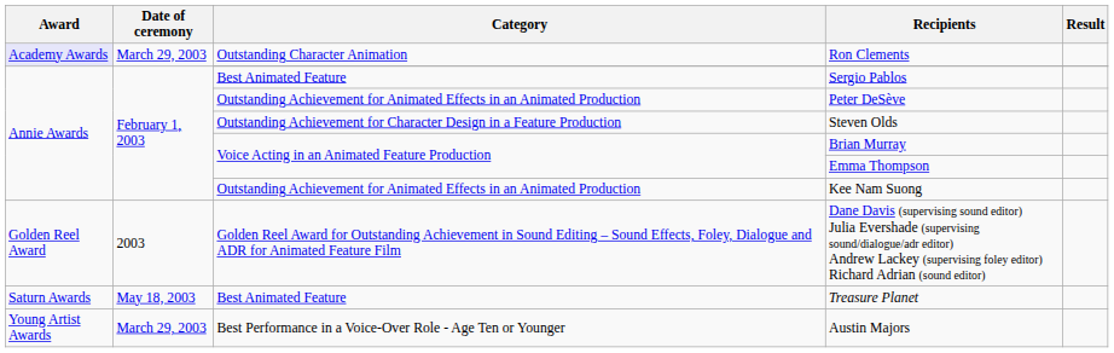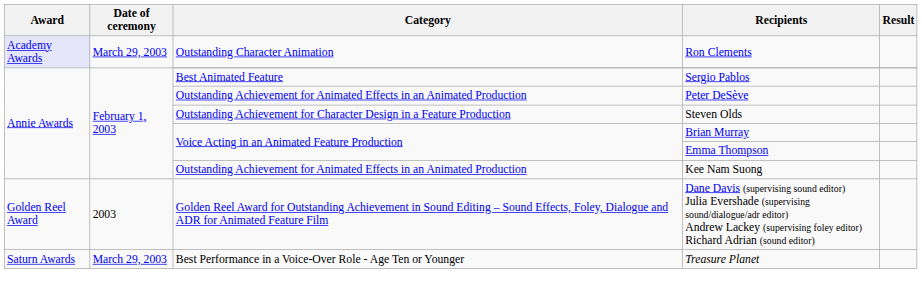 <table class="wikitable sortable plainrowheaders" style="width: 99%;">
 <tr>
 <th scope="col">Award</th>
 <th scope="col">Date of ceremony</th>
 <th scope="col">Category</th>
 <th scope="col">Recipients</th>
 <th scope="col">Result</th>
 </tr>
 <tr>
 <td style="background: lavender;"><a href='#'>Academy Awards</a></td>
 <td><a href='#'>March 29, 2003</a></td>
 <td><a href='#'>Outstanding Character Animation</a></td>
 <td><a href='#'>Ron Clements</a></td>
 <td></td>
 </tr>
 <tr>
 <td rowspan="7"><a href='#'>Annie Awards</a></td>
 <td rowspan="7"><a href='#'>February 1, 2003</a></td>
 </tr>
 <tr>
 <td><a href='#'>Best Animated Feature</a></td>
 <td><a href='#'>Sergio Pablos</a></td>
 <td></td>
 </tr>
 <tr>
 <td><a href='#'>Outstanding Achievement for Animated Effects in an Animated Production</a></td>
 <td><a href='#'>Peter DeSève</a></td>
 <td></td>
 </tr>
 <tr>
 <td><a href='#'>Outstanding Achievement for Character Design in a Feature Production</a></td>
 <td>Steven Olds</td>
 <td></td>
 </tr>
 <tr>
 <td rowspan="2"><a href='#'>Voice Acting in an Animated Feature Production</a></td>
 <td><a href='#'>Brian Murray</a></td>
 <td></td>
 </tr>
 <tr>
 <td><a href='#'>Emma Thompson</a></td>
 <td></td>
 </tr>
 <tr>
 <td><a href='#'>Outstanding Achievement for Animated Effects in an Animated Production</a></td>
 <td>Kee Nam Suong</td>
 <td></td>
 </tr>
 <tr>
 <td><a href='#'>Golden Reel Award</a></td>
 <td>2003</td>
 <td><a href='#'>Golden Reel Award for Outstanding Achievement in Sound Editing – Sound Effects, Foley, Dialogue and ADR for Animated Feature Film</a></td>
 <td><a href='#'>Dane Davis</a> <small>(supervising sound editor)</small><br>Julia Evershade <small>(supervising sound/dialogue/adr editor)</small><br>Andrew Lackey <small>(supervising foley editor)</small><br>Richard Adrian <small>(sound editor)</small></td>
 <td></td>
 </tr>
 <tr>
 <td><a href='#'>Saturn Awards</a></td>
-<td><a href='#'>May 18, 2003</a></td>
-<td><a href='#'>Best Animated Feature</a></td>
+<td><a href='#'>March 29, 2003</a></td>
+<td>Best Performance in a Voice-Over Role - Age Ten or Younger</td>
 <td><em>Treasure Planet</em></td>
 <td></td>
 </tr>
-<tr>
-<td><a href='#'>Young Artist Awards</a></td>
-<td><a href='#'>March 29, 2003</a></td>
-<td>Best Performance in a Voice-Over Role - Age Ten or Younger</td>
-<td>Austin Majors</td>
-<td></td>
-</tr>
 </table>
